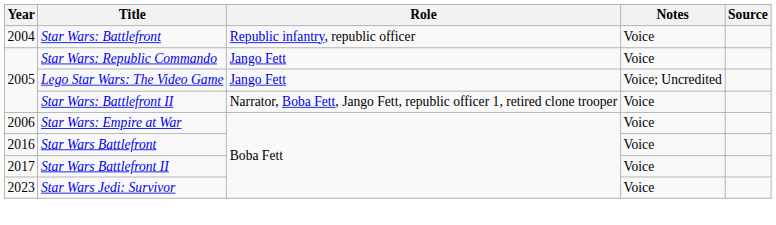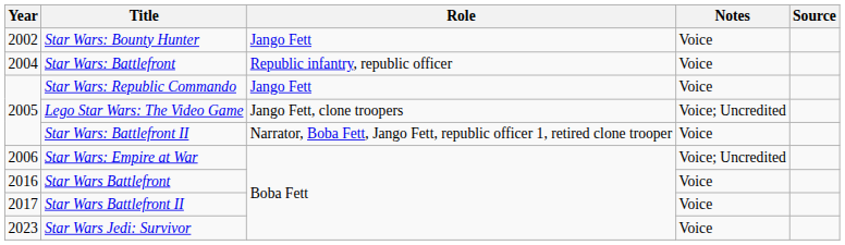 <table class="wikitable">
 <tr>
 <th>Year</th>
 <th>Title</th>
 <th>Role</th>
 <th>Notes</th>
 <th>Source</th>
+</tr>
+<tr>
+<td>2002</td>
+<td><em><a href='#'>Star Wars: Bounty Hunter</a></em></td>
+<td><a href='#'>Jango Fett</a></td>
+<td>Voice</td>
+<td></td>
 </tr>
 <tr>
 <td>2004</td>
 <td><em><a href='#'>Star Wars: Battlefront</a></em></td>
 <td><a href='#'>Republic infantry</a>, republic officer</td>
 <td>Voice</td>
 <td></td>
 </tr>
 <tr>
 <td rowspan=3>2005</td>
 <td><em><a href='#'>Star Wars: Republic Commando</a></em></td>
 <td><a href='#'>Jango Fett</a></td>
 <td>Voice</td>
 <td></td>
 </tr>
 <tr>
 <td><em><a href='#'>Lego Star Wars: The Video Game</a></em></td>
-<td><a href='#'>Jango Fett</a></td>
+<td>Jango Fett, clone troopers</td>
 <td>Voice; Uncredited</td>
 <td></td>
 </tr>
 <tr>
 <td><em><a href='#'>Star Wars: Battlefront II</a></em></td>
 <td>Narrator, <a href='#'>Boba Fett</a>, Jango Fett, republic officer 1, retired clone trooper</td>
 <td>Voice</td>
 <td></td>
 </tr>
 <tr>
 <td>2006</td>
 <td><em><a href='#'>Star Wars: Empire at War</a></em></td>
 <td rowspan=4>Boba Fett</td>
-<td>Voice</td>
+<td>Voice; Uncredited</td>
 <td></td>
 </tr>
 <tr>
 <td>2016</td>
 <td><a href='#'><em>Star Wars Battlefront</em></a></td>
 <td>Voice</td>
 <td></td>
 </tr>
 <tr>
 <td>2017</td>
 <td><a href='#'><em>Star Wars Battlefront II</em></a></td>
 <td>Voice</td>
 <td></td>
 </tr>
 <tr>
 <td>2023</td>
 <td><em><a href='#'>Star Wars Jedi: Survivor</a></em></td>
 <td>Voice</td>
 <td></td>
 </tr>
 </table>
